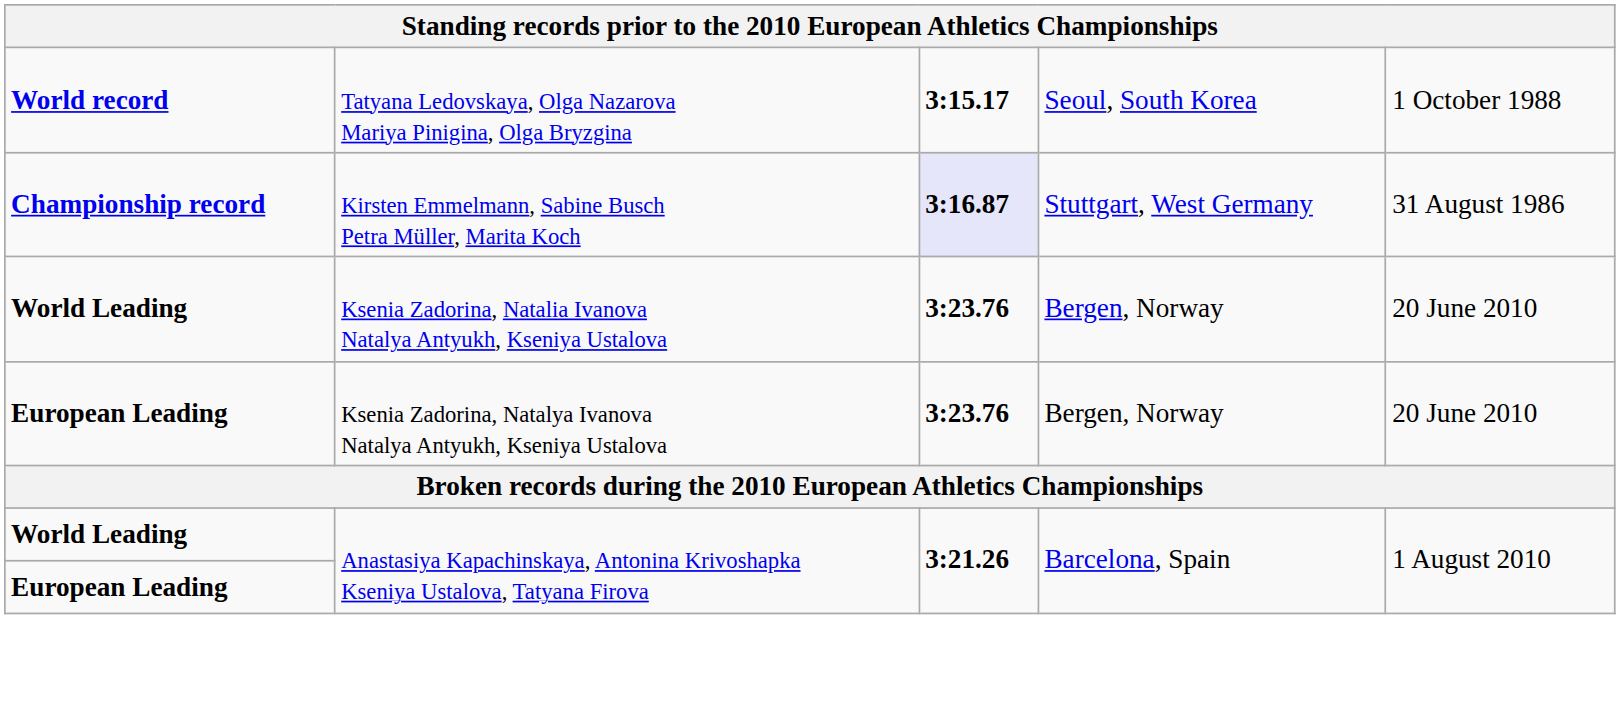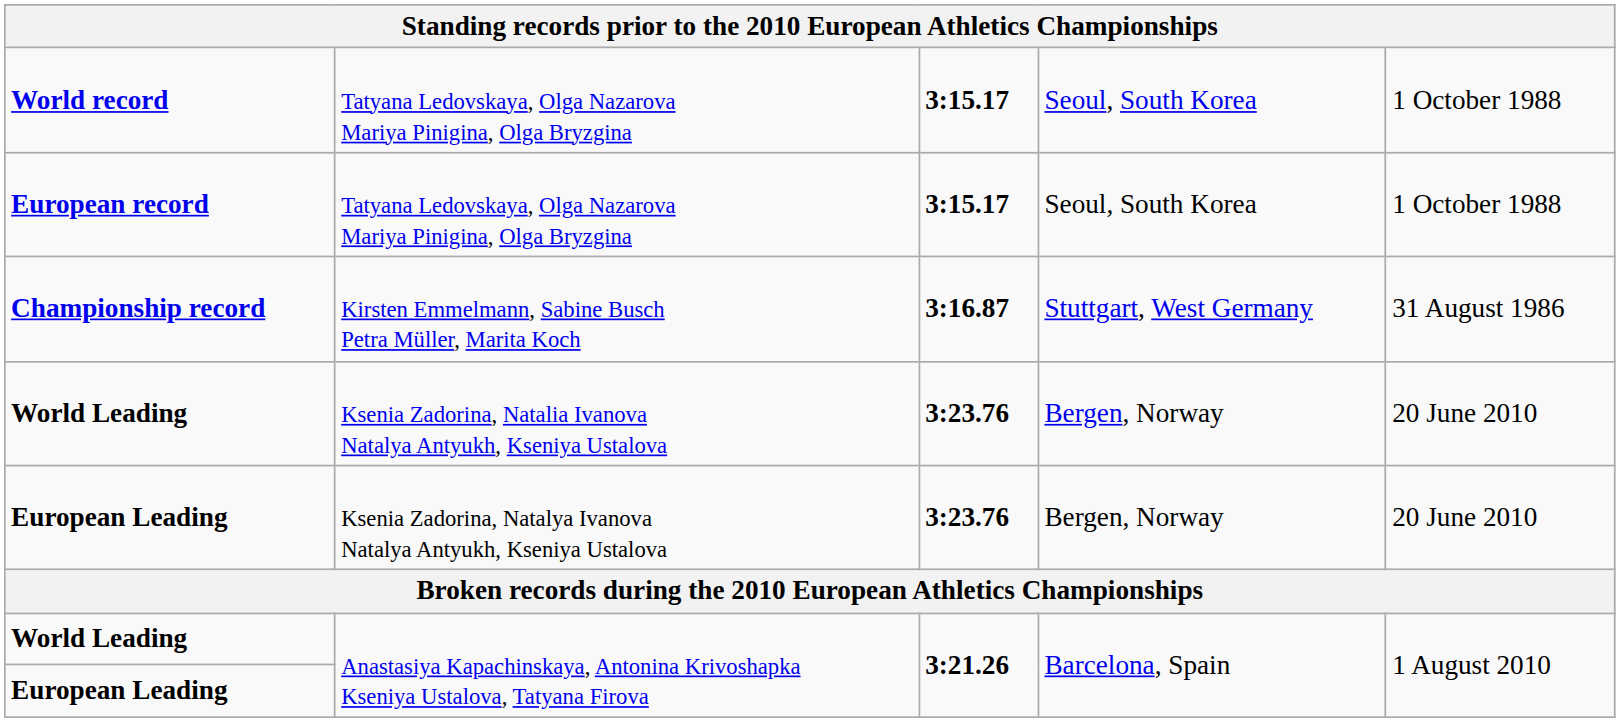 <table class="wikitable" width=75%>
 <tr>
 <th colspan="5">Standing records prior to the 2010 European Athletics Championships</th>
 </tr>
 <tr>
 <td><strong><a href='#'>World record</a></strong></td>
 <td><br><small><a href='#'>Tatyana Ledovskaya</a>, <a href='#'>Olga Nazarova</a><br><a href='#'>Mariya Pinigina</a>, <a href='#'>Olga Bryzgina</a></small></td>
 <td><strong>3:15.17</strong></td>
 <td><a href='#'>Seoul</a>, <a href='#'>South Korea</a></td>
 <td>1 October 1988</td>
 </tr>
 <tr>
+<td><strong><a href='#'>European record</a></strong></td>
+<td><br><small><a href='#'>Tatyana Ledovskaya</a>, <a href='#'>Olga Nazarova</a><br><a href='#'>Mariya Pinigina</a>, <a href='#'>Olga Bryzgina</a></small></td>
+<td><strong>3:15.17</strong></td>
+<td>Seoul, South Korea</td>
+<td>1 October 1988</td>
+</tr>
+<tr>
 <td><strong><a href='#'>Championship record</a></strong></td>
 <td><br><small><a href='#'>Kirsten Emmelmann</a>, <a href='#'>Sabine Busch</a><br><a href='#'>Petra Müller</a>, <a href='#'>Marita Koch</a></small></td>
-<td style="background: lavender;"><strong>3:16.87</strong></td>
+<td><strong>3:16.87</strong></td>
 <td><a href='#'>Stuttgart</a>, <a href='#'>West Germany</a></td>
 <td>31 August 1986</td>
 </tr>
 <tr>
 <td><strong>World Leading</strong></td>
 <td><br><small><a href='#'>Ksenia Zadorina</a>, <a href='#'>Natalia Ivanova</a><br><a href='#'>Natalya Antyukh</a>, <a href='#'>Kseniya Ustalova</a></small></td>
 <td><strong>3:23.76</strong></td>
 <td><a href='#'>Bergen</a>, Norway</td>
 <td>20 June 2010</td>
 </tr>
 <tr>
 <td><strong>European Leading</strong></td>
 <td><br><small>Ksenia Zadorina, Natalya Ivanova<br>Natalya Antyukh, Kseniya Ustalova</small></td>
 <td><strong>3:23.76</strong></td>
 <td>Bergen, Norway</td>
 <td>20 June 2010</td>
 </tr>
 <tr>
 <th colspan="5">Broken records during the 2010 European Athletics Championships</th>
 </tr>
 <tr>
 <td><strong>World Leading</strong></td>
 <td rowspan="2"><br><small><a href='#'>Anastasiya Kapachinskaya</a>, <a href='#'>Antonina Krivoshapka</a><br><a href='#'>Kseniya Ustalova</a>, <a href='#'>Tatyana Firova</a></small></td>
 <td rowspan="2"><strong>3:21.26</strong></td>
 <td rowspan="2"><a href='#'>Barcelona</a>, Spain</td>
 <td rowspan="2">1 August 2010</td>
 </tr>
 <tr>
 <td><strong>European Leading</strong></td>
 </tr>
 </table>
